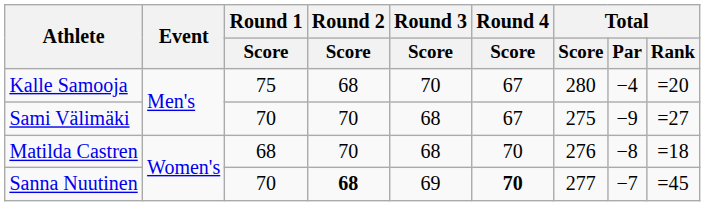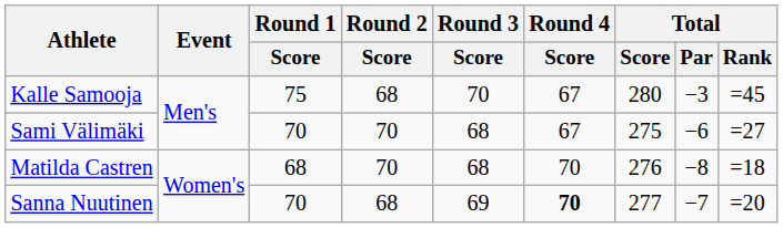 <table class=wikitable style=font-size:90%;text-align:center>
 <tr>
 <th rowspan=2>Athlete</th>
 <th rowspan=2>Event</th>
 <th>Round 1</th>
 <th>Round 2</th>
 <th>Round 3</th>
 <th>Round 4</th>
 <th colspan=3>Total</th>
 </tr>
 <tr style=font-size:95%>
 <th>Score</th>
 <th>Score</th>
 <th>Score</th>
 <th>Score</th>
 <th>Score</th>
 <th>Par</th>
 <th>Rank</th>
 </tr>
 <tr>
 <td align=left><a href='#'>Kalle Samooja</a></td>
 <td align=left rowspan=2><a href='#'>Men's</a></td>
 <td>75</td>
 <td>68</td>
 <td>70</td>
 <td>67</td>
 <td>280</td>
-<td>−4</td>
-<td>=20</td>
+<td>−3</td>
+<td>=45</td>
 </tr>
 <tr>
 <td align=left><a href='#'>Sami Välimäki</a></td>
 <td>70</td>
 <td>70</td>
 <td>68</td>
 <td>67</td>
 <td>275</td>
-<td>−9</td>
+<td>−6</td>
 <td>=27</td>
 </tr>
 <tr>
 <td align=left><a href='#'>Matilda Castren</a></td>
 <td align=left rowspan=2><a href='#'>Women's</a></td>
 <td>68</td>
 <td>70</td>
 <td>68</td>
 <td>70</td>
 <td>276</td>
 <td>−8</td>
 <td>=18</td>
 </tr>
 <tr>
 <td align=left><a href='#'>Sanna Nuutinen</a></td>
 <td>70</td>
-<td><strong>68</strong></td>
+<td>68</td>
 <td>69</td>
 <td><strong>70</strong></td>
 <td>277</td>
 <td>−7</td>
-<td>=45</td>
+<td>=20</td>
 </tr>
 </table>
